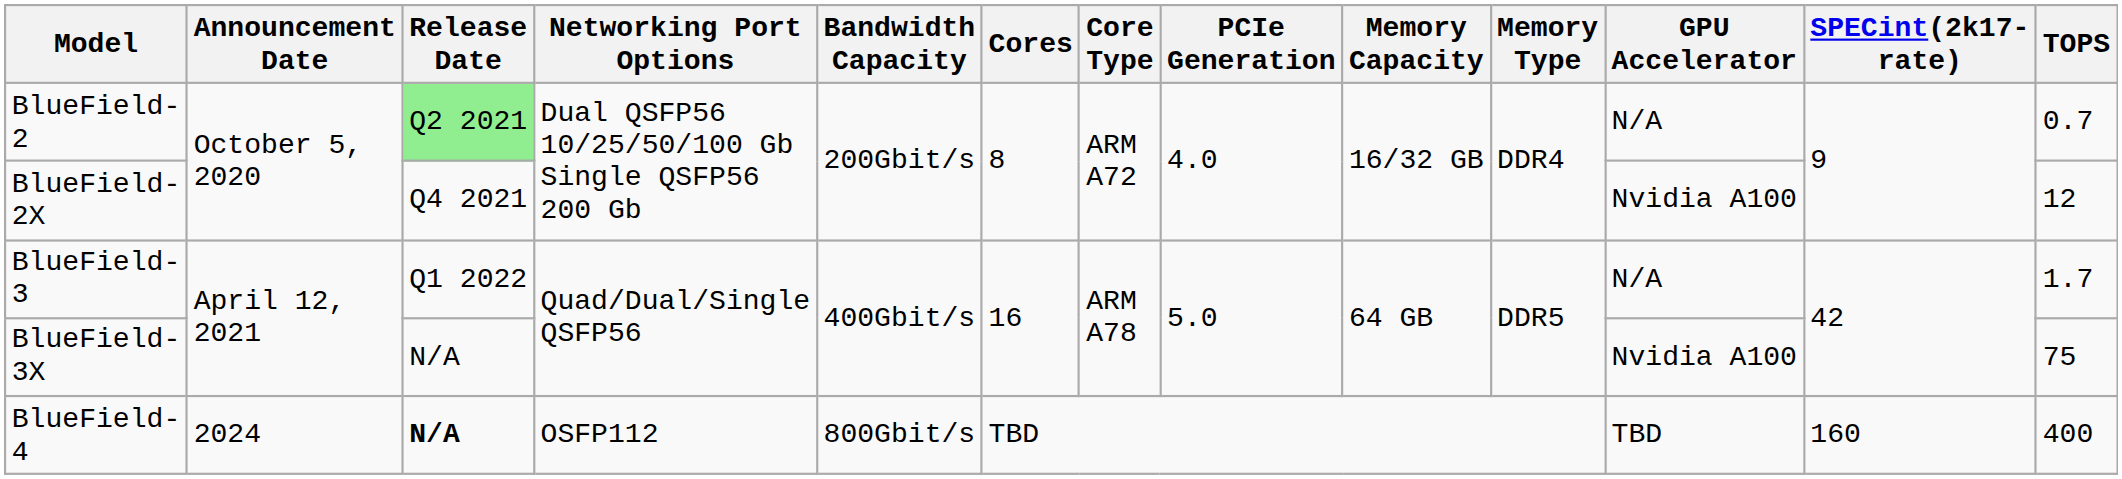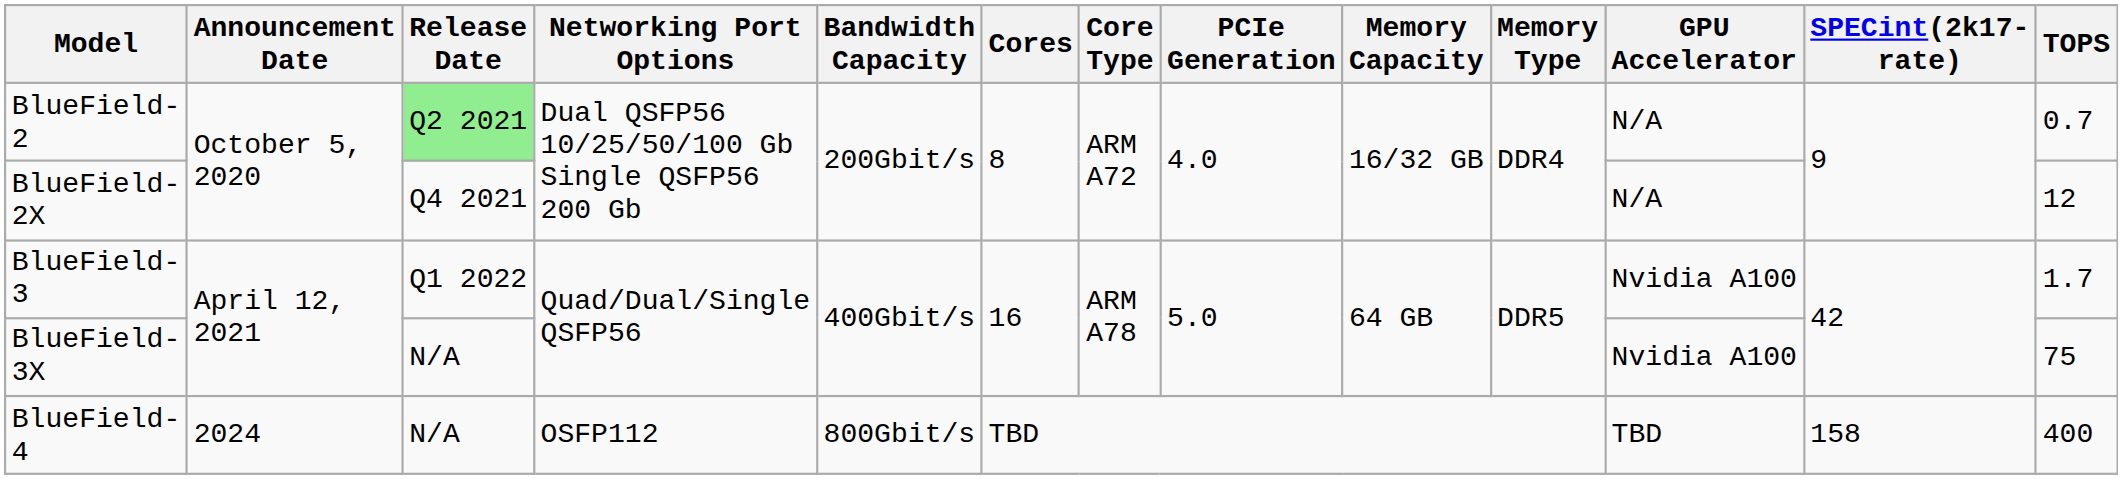 <table class="wikitable">
 <tr>
 <th>Model</th>
 <th>Announcement Date</th>
 <th>Release Date</th>
 <th>Networking Port Options</th>
 <th>Bandwidth Capacity</th>
 <th>Cores</th>
 <th>Core Type</th>
 <th>PCIe Generation</th>
 <th>Memory Capacity</th>
 <th>Memory Type</th>
 <th>GPU Accelerator</th>
 <th><a href='#'>SPECint</a>(2k17-rate)</th>
 <th>TOPS</th>
 </tr>
 <tr>
 <td>BlueField-2</td>
 <td rowspan="2">October 5, 2020</td>
 <td style="background: lightgreen;">Q2 2021</td>
 <td rowspan="2">Dual QSFP56 10/25/50/100 Gb<br>Single QSFP56 200 Gb</td>
 <td rowspan="2">200Gbit/s</td>
 <td rowspan="2">8</td>
 <td rowspan="2">ARM A72</td>
 <td rowspan="2">4.0</td>
 <td rowspan="2">16/32 GB</td>
 <td rowspan="2">DDR4</td>
 <td>N/A</td>
 <td rowspan="2">9</td>
 <td>0.7</td>
 </tr>
 <tr>
 <td>BlueField-2X</td>
 <td>Q4 2021</td>
-<td>Nvidia A100</td>
+<td>N/A</td>
 <td>12</td>
 </tr>
 <tr>
 <td>BlueField-3</td>
 <td rowspan="2">April 12, 2021</td>
 <td>Q1 2022</td>
 <td rowspan="2">Quad/Dual/Single QSFP56</td>
 <td rowspan="2">400Gbit/s</td>
 <td rowspan="2">16</td>
 <td rowspan="2">ARM A78</td>
 <td rowspan="2">5.0</td>
 <td rowspan="2">64 GB</td>
 <td rowspan="2">DDR5</td>
-<td>N/A</td>
+<td>Nvidia A100</td>
 <td rowspan="2">42</td>
 <td>1.7</td>
 </tr>
 <tr>
 <td>BlueField-3X</td>
 <td>N/A</td>
 <td>Nvidia A100</td>
 <td>75</td>
 </tr>
 <tr>
 <td>BlueField-4</td>
 <td>2024</td>
-<td><strong>N/A</strong></td>
+<td>N/A</td>
 <td>OSFP112</td>
 <td>800Gbit/s</td>
 <td colspan="5">TBD</td>
 <td>TBD</td>
-<td>160</td>
+<td>158</td>
 <td>400</td>
 </tr>
 </table>
